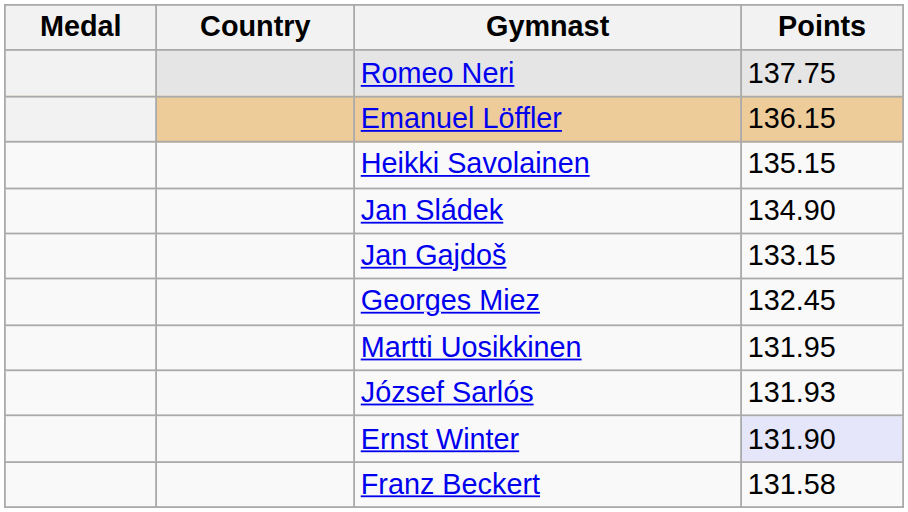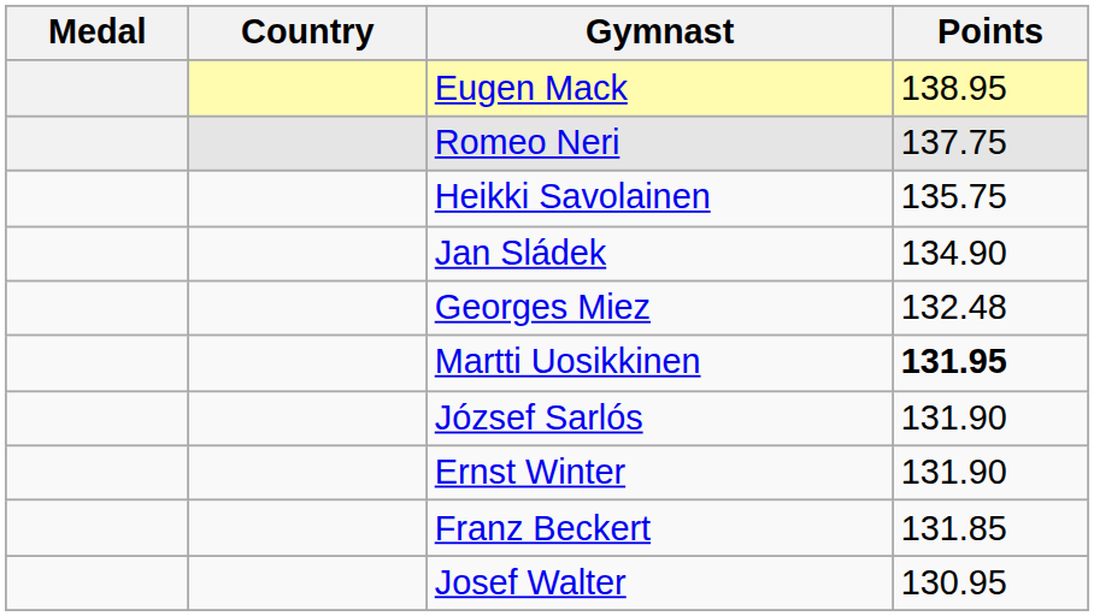 <table class="wikitable" width=500>
 <tr bgcolor="#efefef">
 <th>Medal</th>
 <th>Country</th>
 <th>Gymnast</th>
 <th>Points</th>
 </tr>
+<tr style="background:#fffcaf;">
+<th></th>
+<td></td>
+<td><a href='#'>Eugen Mack</a></td>
+<td>138.95</td>
+</tr>
 <tr style="background:#e5e5e5;">
 <th></th>
 <td></td>
 <td><a href='#'>Romeo Neri</a></td>
 <td>137.75</td>
 </tr>
-<tr style="background:#ec9;">
-<th></th>
-<td></td>
-<td><a href='#'>Emanuel Löffler</a></td>
-<td>136.15</td>
-</tr>
 <tr>
 <td></td>
 <td></td>
 <td><a href='#'>Heikki Savolainen</a></td>
-<td>135.15</td>
+<td>135.75</td>
 </tr>
 <tr>
 <td></td>
 <td></td>
 <td><a href='#'>Jan Sládek</a></td>
 <td>134.90</td>
 </tr>
 <tr>
 <td></td>
 <td></td>
-<td><a href='#'>Jan Gajdoš</a></td>
-<td>133.15</td>
-</tr>
-<tr>
-<td></td>
-<td></td>
 <td><a href='#'>Georges Miez</a></td>
-<td>132.45</td>
+<td>132.48</td>
 </tr>
 <tr>
 <td></td>
 <td></td>
 <td><a href='#'>Martti Uosikkinen</a></td>
-<td>131.95</td>
+<td><strong>131.95</strong></td>
 </tr>
 <tr>
 <td></td>
 <td></td>
 <td><a href='#'>József Sarlós</a></td>
-<td>131.93</td>
+<td>131.90</td>
 </tr>
 <tr>
 <td></td>
 <td></td>
 <td><a href='#'>Ernst Winter</a></td>
-<td style="background: lavender;">131.90</td>
+<td>131.90</td>
 </tr>
 <tr>
 <td></td>
 <td></td>
 <td><a href='#'>Franz Beckert</a></td>
-<td>131.58</td>
+<td>131.85</td>
+</tr>
+<tr>
+<td></td>
+<td></td>
+<td><a href='#'>Josef Walter</a></td>
+<td>130.95</td>
 </tr>
 </table>
